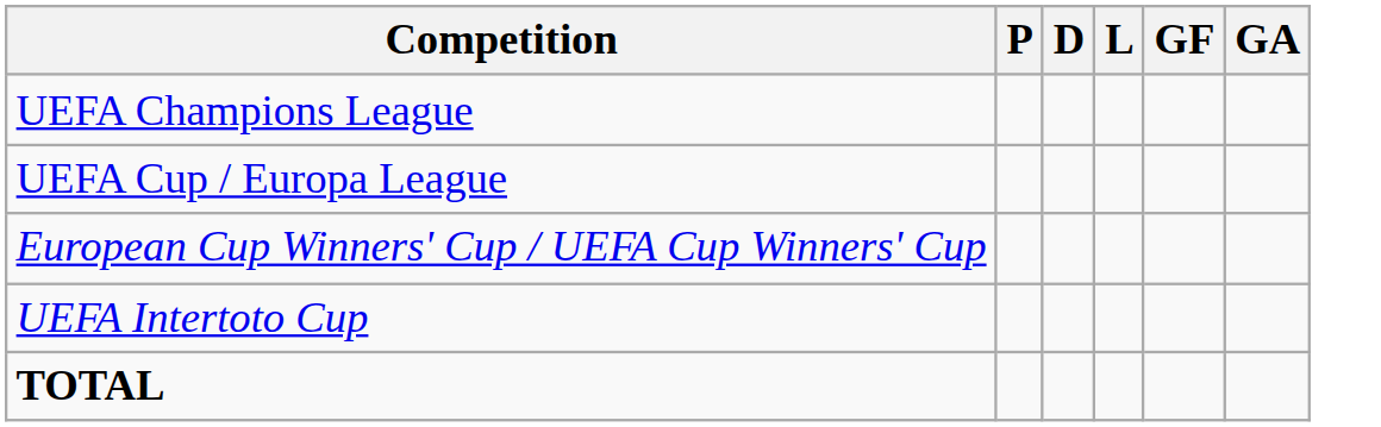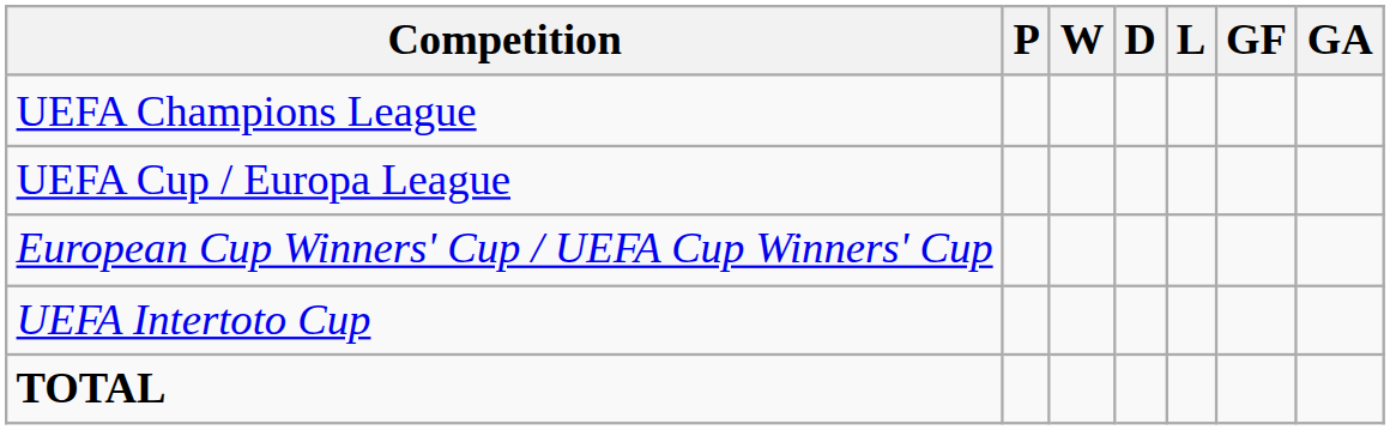 <table class="wikitable">
 <tr>
 <th>Competition</th>
 <th>P</th>
+<th>W</th>
 <th>D</th>
 <th>L</th>
 <th>GF</th>
 <th>GA</th>
 </tr>
 <tr>
 <td><a href='#'>UEFA Champions League</a></td>
+<td></td>
 <td></td>
 <td></td>
 <td></td>
 <td></td>
 <td></td>
 </tr>
 <tr>
 <td><a href='#'>UEFA Cup / Europa League</a></td>
 <td></td>
 <td></td>
 <td></td>
 <td></td>
 <td></td>
+<td></td>
 </tr>
 <tr>
 <td><em><a href='#'>European Cup Winners' Cup / UEFA Cup Winners' Cup</a></em></td>
+<td></td>
 <td></td>
 <td></td>
 <td></td>
 <td></td>
 <td></td>
 </tr>
 <tr>
 <td><em><a href='#'>UEFA Intertoto Cup</a></em></td>
 <td></td>
 <td></td>
 <td></td>
 <td></td>
 <td></td>
+<td></td>
 </tr>
 <tr>
 <td><strong>TOTAL</strong></td>
 <td></td>
 <td></td>
 <td></td>
 <td></td>
 <td></td>
+<td></td>
 </tr>
 </table>
